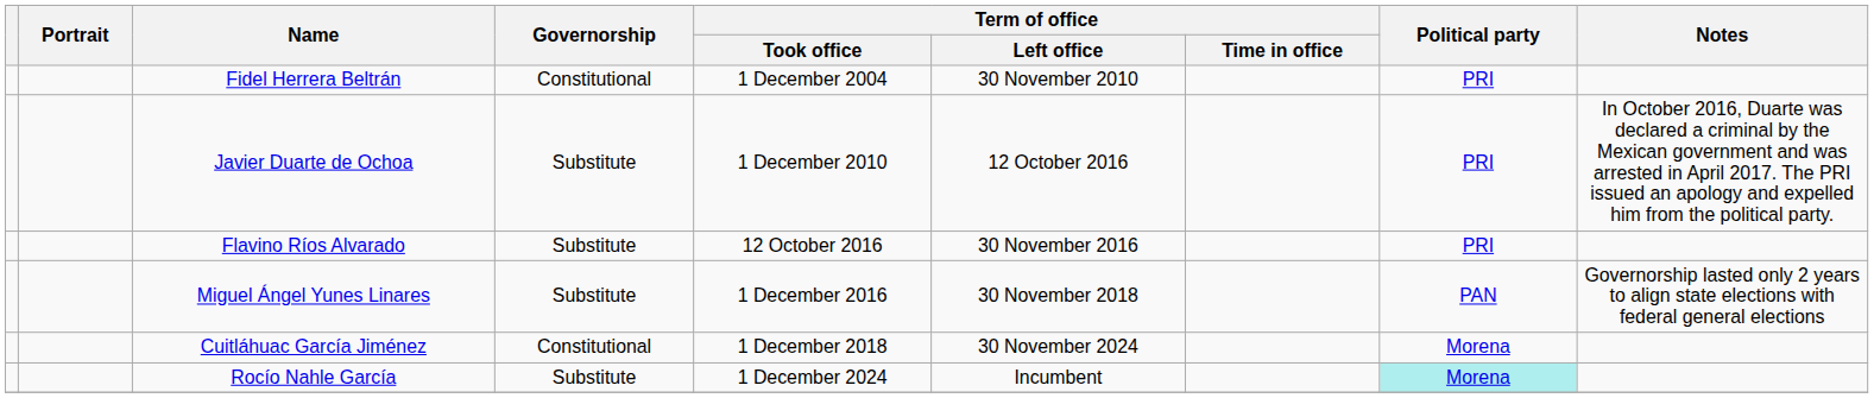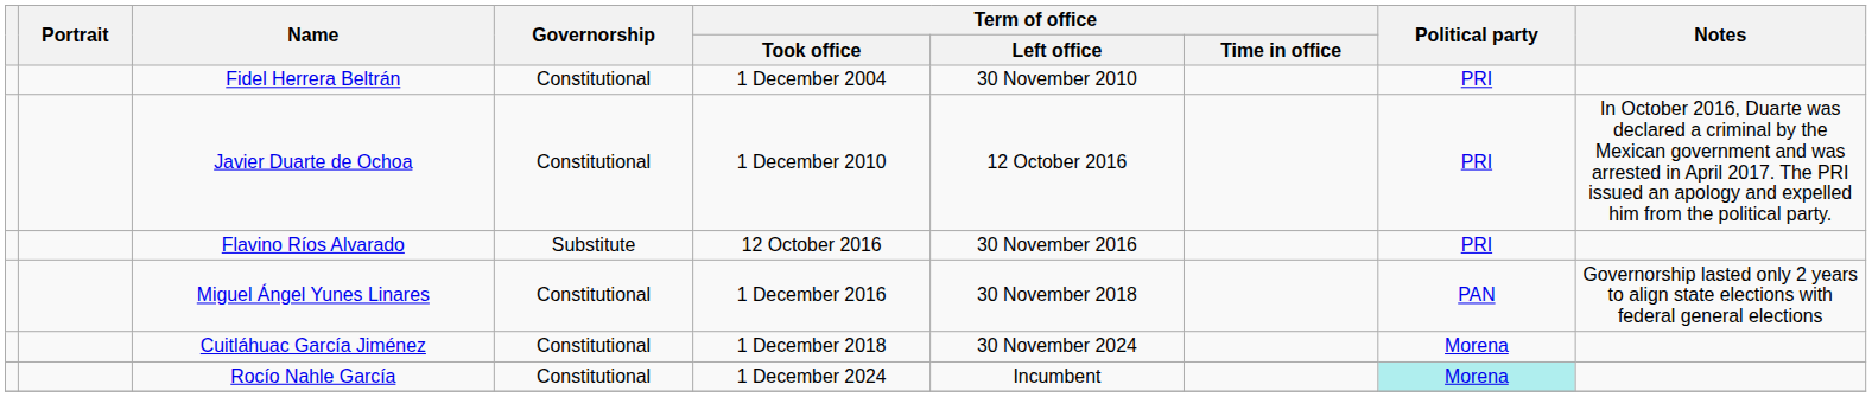 <table class="wikitable" style="text-align:center; width:100%">
 <tr>
 <th rowspan="2"></th>
 <th rowspan="2">Portrait</th>
 <th rowspan="2">Name</th>
 <th rowspan="2">Governorship</th>
 <th colspan="3" align="center">Term of office</th>
 <th scope="col" rowspan="2" style="width:10em">Political party</th>
 <th scope="col" rowspan="2" style="width:15em">Notes</th>
 </tr>
 <tr>
 <th align="center">Took office</th>
 <th>Left office</th>
 <th>Time in office</th>
 </tr>
 <tr>
 <td></td>
 <td></td>
 <td><a href='#'>Fidel Herrera Beltrán</a></td>
 <td>Constitutional</td>
 <td>1 December 2004</td>
 <td>30 November 2010</td>
 <td></td>
 <td><a href='#'>PRI</a></td>
 <td></td>
 </tr>
 <tr>
 <td></td>
 <td></td>
 <td><a href='#'>Javier Duarte de Ochoa</a></td>
-<td>Substitute</td>
+<td>Constitutional</td>
 <td>1 December 2010</td>
 <td>12 October 2016</td>
 <td></td>
 <td><a href='#'>PRI</a></td>
 <td>In October 2016, Duarte was declared a criminal by the Mexican government and was arrested in April 2017. The PRI issued an apology and expelled him from the political party.</td>
 </tr>
 <tr>
 <td></td>
 <td></td>
 <td><a href='#'>Flavino Ríos Alvarado</a></td>
 <td>Substitute</td>
 <td>12 October 2016</td>
 <td>30 November 2016</td>
 <td></td>
 <td><a href='#'>PRI</a></td>
 <td></td>
 </tr>
 <tr>
 <td></td>
 <td></td>
 <td><a href='#'>Miguel Ángel Yunes Linares</a></td>
-<td>Substitute</td>
+<td>Constitutional</td>
 <td>1 December 2016</td>
 <td>30 November 2018</td>
 <td></td>
 <td><a href='#'>PAN</a></td>
 <td>Governorship lasted only 2 years to align state elections with federal general elections</td>
 </tr>
 <tr>
 <td></td>
 <td></td>
 <td><a href='#'>Cuitláhuac García Jiménez</a></td>
 <td>Constitutional</td>
 <td>1 December 2018</td>
 <td>30 November 2024</td>
 <td></td>
 <td><a href='#'>Morena</a></td>
 <td></td>
 </tr>
 <tr>
 <td></td>
 <td></td>
 <td><a href='#'>Rocío Nahle García</a></td>
-<td>Substitute</td>
+<td>Constitutional</td>
 <td>1 December 2024</td>
 <td>Incumbent</td>
 <td></td>
 <td style="background: paleturquoise;"><a href='#'>Morena</a></td>
 <td></td>
 </tr>
 <tr>
 </tr>
 </table>
